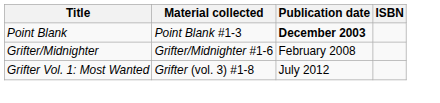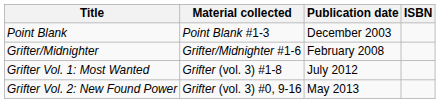 <table class="wikitable">
 <tr>
 <th>Title</th>
 <th>Material collected</th>
 <th>Publication date</th>
 <th>ISBN</th>
 </tr>
 <tr>
 <td><em>Point Blank</em></td>
 <td><em>Point Blank</em> #1-3</td>
-<td><strong>December 2003</strong></td>
+<td>December 2003</td>
 <td></td>
 </tr>
 <tr>
 <td><em>Grifter/Midnighter</em></td>
 <td><em>Grifter/Midnighter</em> #1-6</td>
 <td>February 2008</td>
 <td></td>
 </tr>
 <tr>
 <td><em>Grifter Vol. 1: Most Wanted</em></td>
 <td><em>Grifter</em> (vol. 3) #1-8</td>
 <td>July 2012</td>
 <td></td>
 </tr>
+<tr>
+<td><em>Grifter Vol. 2: New Found Power</em></td>
+<td><em>Grifter</em> (vol. 3) #0, 9-16</td>
+<td>May 2013</td>
+<td></td>
+</tr>
 </table>
